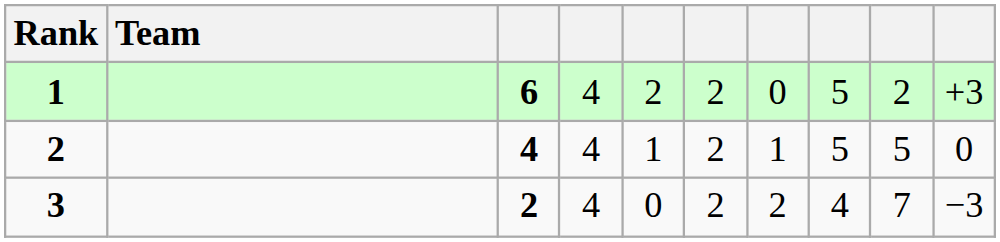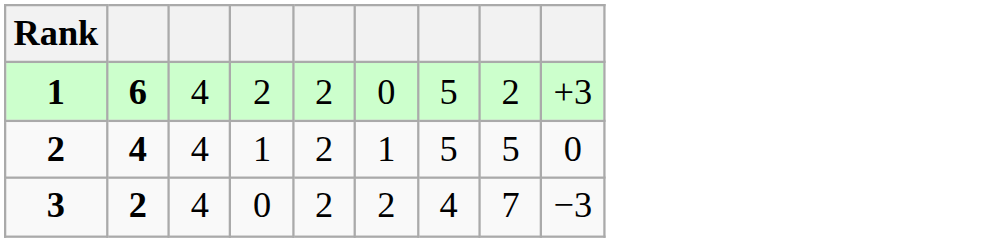 <table class="wikitable" style="text-align: center;">
 <tr>
 <th width=30>Rank</th>
-<th width=165 style="text-align:left;">Team</th>
 <th width=20></th>
 <th width=20></th>
 <th width=20></th>
 <th width=20></th>
 <th width=20></th>
 <th width=20></th>
 <th width=20></th>
 <th width=20></th>
 </tr>
 <tr style="background:#ccffcc;">
 <td><strong>1</strong></td>
-<td style="text-align:left;"></td>
 <td><strong>6</strong></td>
 <td>4</td>
 <td>2</td>
 <td>2</td>
 <td>0</td>
 <td>5</td>
 <td>2</td>
 <td>+3</td>
 </tr>
 <tr>
 <td><strong>2</strong></td>
-<td style="text-align:left;"></td>
 <td><strong>4</strong></td>
 <td>4</td>
 <td>1</td>
 <td>2</td>
 <td>1</td>
 <td>5</td>
 <td>5</td>
 <td>0</td>
 </tr>
 <tr>
 <td><strong>3</strong></td>
-<td style="text-align:left;"></td>
 <td><strong>2</strong></td>
 <td>4</td>
 <td>0</td>
 <td>2</td>
 <td>2</td>
 <td>4</td>
 <td>7</td>
 <td>−3</td>
 </tr>
 </table>
